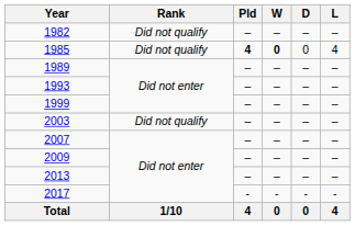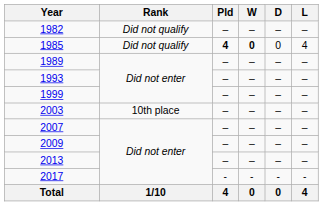 <table class="wikitable" style="text-align: center;font-size:90%;">
 <tr>
 <th width=125>Year</th>
 <th width=150>Rank</th>
 <th width=30>Pld</th>
 <th width=30>W</th>
 <th width=30>D</th>
 <th width=30>L</th>
 </tr>
 <tr>
 <td> <a href='#'>1982</a></td>
 <td><em>Did not qualify</em></td>
 <td>–</td>
 <td>–</td>
 <td>–</td>
 <td>–</td>
 </tr>
 <tr>
 <td> <a href='#'>1985</a></td>
 <td><em>Did not qualify</em></td>
 <td><strong>4</strong></td>
 <td><strong>0</strong></td>
 <td>0</td>
 <td>4</td>
 </tr>
 <tr>
 <td> <a href='#'>1989</a></td>
 <td rowspan=3><em>Did not enter</em></td>
 <td>–</td>
 <td>–</td>
 <td>–</td>
 <td>–</td>
 </tr>
 <tr>
 <td> <a href='#'>1993</a></td>
 <td>–</td>
 <td>–</td>
 <td>–</td>
 <td>–</td>
 </tr>
 <tr>
 <td> <a href='#'>1999</a></td>
 <td>–</td>
 <td>–</td>
 <td>–</td>
 <td>–</td>
 </tr>
 <tr>
 <td> <a href='#'>2003</a></td>
-<td><em>Did not qualify</em></td>
+<td>10th place</td>
 <td>–</td>
 <td>–</td>
 <td>–</td>
 <td>–</td>
 </tr>
 <tr>
 <td> <a href='#'>2007</a></td>
 <td rowspan=4><em>Did not enter</em></td>
 <td>–</td>
 <td>–</td>
 <td>–</td>
 <td>–</td>
 </tr>
 <tr>
 <td> <a href='#'>2009</a></td>
 <td>–</td>
 <td>–</td>
 <td>–</td>
 <td>–</td>
 </tr>
 <tr>
 <td> <a href='#'>2013</a></td>
 <td>–</td>
 <td>–</td>
 <td>–</td>
 <td>–</td>
 </tr>
 <tr>
 <td> <a href='#'>2017</a></td>
 <td>-</td>
 <td>-</td>
 <td>-</td>
 <td>-</td>
 </tr>
 <tr>
 <th>Total</th>
 <th>1/10</th>
 <th>4</th>
 <th>0</th>
 <th>0</th>
 <th>4</th>
 </tr>
 </table>
